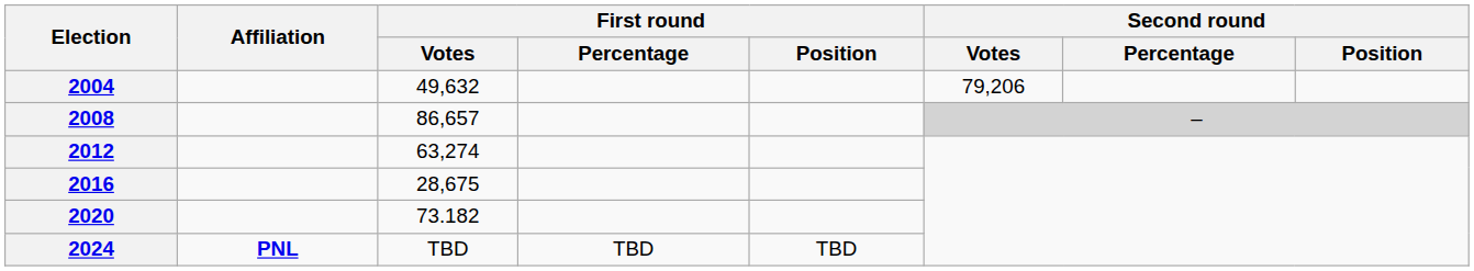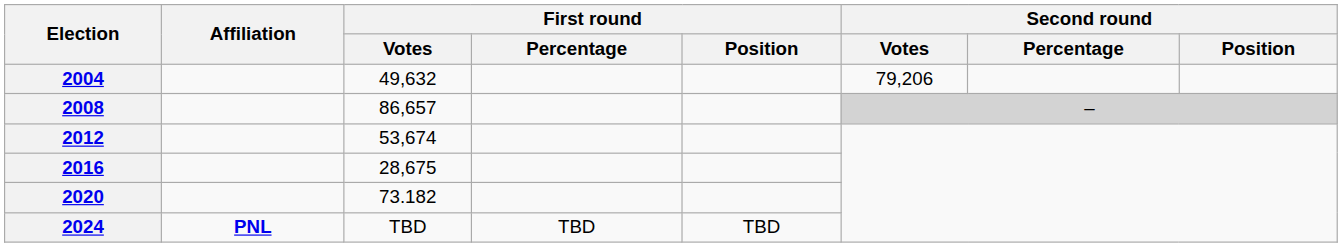 <table class=wikitable width=72%>
 <tr>
 <th rowspan=2>Election</th>
 <th rowspan=2>Affiliation</th>
 <th colspan=3>First round</th>
 <th colspan=3>Second round</th>
 </tr>
 <tr>
 <th>Votes</th>
 <th>Percentage</th>
 <th>Position</th>
 <th>Votes</th>
 <th>Percentage</th>
 <th>Position</th>
 </tr>
 <tr align=center>
 <th><a href='#'>2004</a></th>
 <td></td>
 <td>49,632</td>
 <td></td>
 <td></td>
 <td>79,206</td>
 <td></td>
 <td></td>
 </tr>
 <tr align=center>
 <th><a href='#'>2008</a></th>
 <td></td>
 <td>86,657</td>
 <td></td>
 <td></td>
 <td bgcolor=lightgrey colspan=3>–</td>
 </tr>
 <tr align=center>
 <th><a href='#'>2012</a></th>
 <td></td>
-<td>63,274</td>
+<td>53,674</td>
 <td></td>
 <td></td>
 </tr>
 <tr align=center>
 <th><a href='#'>2016</a></th>
 <td></td>
 <td>28,675</td>
 <td></td>
 <td></td>
 </tr>
 <tr align=center>
 <th><a href='#'>2020</a></th>
 <td></td>
 <td>73.182</td>
 <td></td>
 <td></td>
 </tr>
 <tr align=center>
 <th><a href='#'>2024</a></th>
 <td><strong><a href='#'>PNL</a></strong></td>
 <td>TBD</td>
 <td>TBD</td>
 <td>TBD</td>
 </tr>
 </table>
